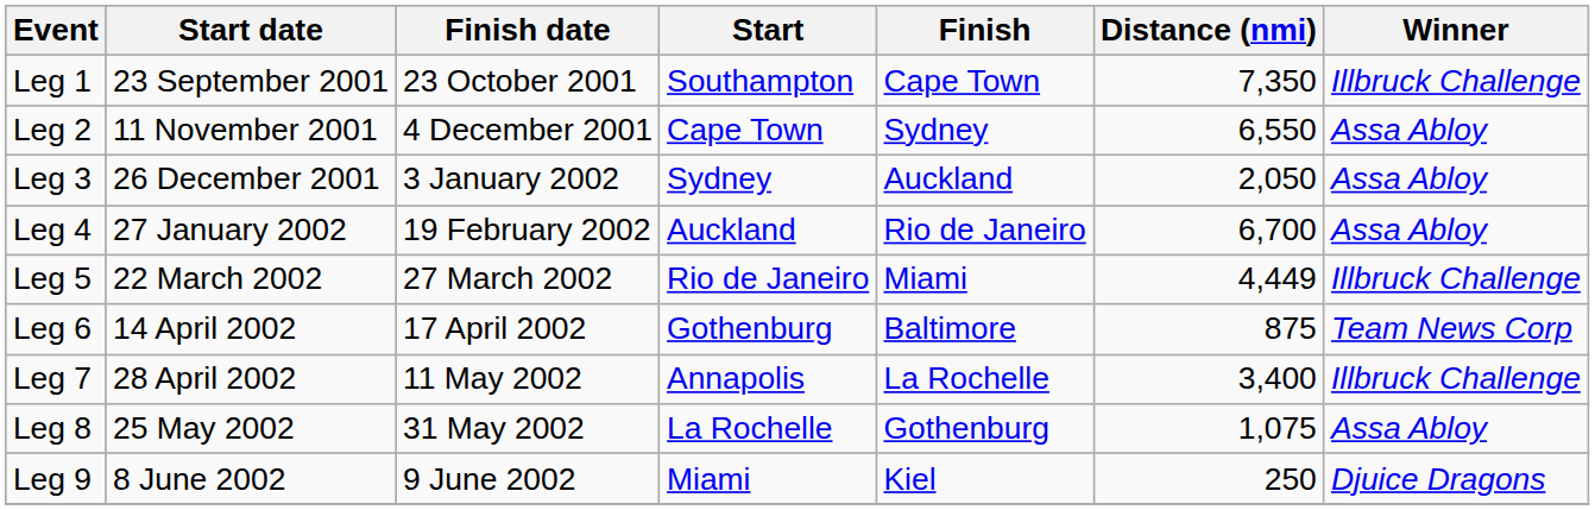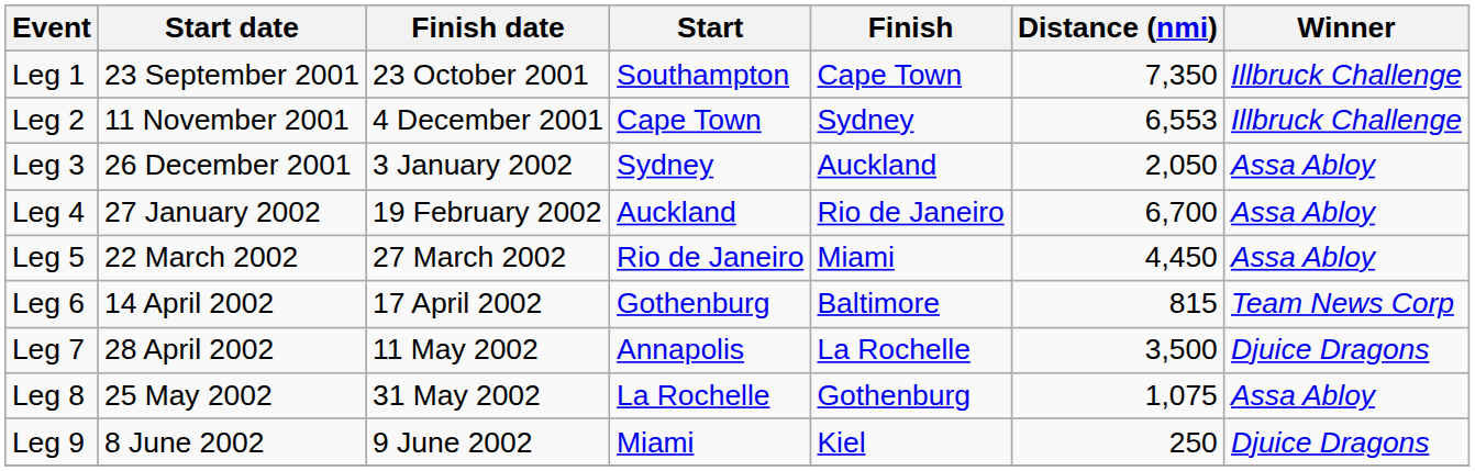 <table class="wikitable">
 <tr>
 <th>Event</th>
 <th>Start date</th>
 <th>Finish date</th>
 <th>Start</th>
 <th>Finish</th>
 <th>Distance (<a href='#'>nmi</a>)</th>
 <th>Winner</th>
 </tr>
 <tr>
 <td>Leg 1</td>
 <td>23 September 2001</td>
 <td>23 October 2001</td>
 <td> <a href='#'>Southampton</a></td>
 <td> <a href='#'>Cape Town</a></td>
 <td align=right>7,350</td>
 <td><em><a href='#'>Illbruck Challenge</a></em></td>
 </tr>
 <tr>
 <td>Leg 2</td>
 <td>11 November 2001</td>
 <td>4 December 2001</td>
 <td> <a href='#'>Cape Town</a></td>
 <td> <a href='#'>Sydney</a></td>
-<td align=right>6,550</td>
-<td><em><a href='#'>Assa Abloy</a></em></td>
+<td align=right>6,553</td>
+<td><em><a href='#'>Illbruck Challenge</a></em></td>
 </tr>
 <tr>
 <td>Leg 3</td>
 <td>26 December 2001</td>
 <td>3 January 2002</td>
 <td> <a href='#'>Sydney</a></td>
 <td> <a href='#'>Auckland</a></td>
 <td align=right>2,050</td>
 <td><em><a href='#'>Assa Abloy</a></em></td>
 </tr>
 <tr>
 <td>Leg 4</td>
 <td>27 January 2002</td>
 <td>19 February 2002</td>
 <td> <a href='#'>Auckland</a></td>
 <td> <a href='#'>Rio de Janeiro</a></td>
 <td align=right>6,700</td>
 <td><em><a href='#'>Assa Abloy</a></em></td>
 </tr>
 <tr>
 <td>Leg 5</td>
 <td>22 March 2002</td>
 <td>27 March 2002</td>
 <td> <a href='#'>Rio de Janeiro</a></td>
 <td> <a href='#'>Miami</a></td>
-<td align=right>4,449</td>
-<td><em><a href='#'>Illbruck Challenge</a></em></td>
+<td align=right>4,450</td>
+<td><em><a href='#'>Assa Abloy</a></em></td>
 </tr>
 <tr>
 <td>Leg 6</td>
 <td>14 April 2002</td>
 <td>17 April 2002</td>
 <td> <a href='#'>Gothenburg</a></td>
 <td> <a href='#'>Baltimore</a></td>
-<td align=right>875</td>
+<td align=right>815</td>
 <td><em><a href='#'>Team News Corp</a></em></td>
 </tr>
 <tr>
 <td>Leg 7</td>
 <td>28 April 2002</td>
 <td>11 May 2002</td>
 <td> <a href='#'>Annapolis</a></td>
 <td> <a href='#'>La Rochelle</a></td>
-<td align=right>3,400</td>
-<td><em><a href='#'>Illbruck Challenge</a></em></td>
+<td align=right>3,500</td>
+<td><em><a href='#'>Djuice Dragons</a></em></td>
 </tr>
 <tr>
 <td>Leg 8</td>
 <td>25 May 2002</td>
 <td>31 May 2002</td>
 <td> <a href='#'>La Rochelle</a></td>
 <td> <a href='#'>Gothenburg</a></td>
 <td align=right>1,075</td>
 <td><em><a href='#'>Assa Abloy</a></em></td>
 </tr>
 <tr>
 <td>Leg 9</td>
 <td>8 June 2002</td>
 <td>9 June 2002</td>
 <td> <a href='#'>Miami</a></td>
 <td> <a href='#'>Kiel</a></td>
 <td align=right>250</td>
 <td><em><a href='#'>Djuice Dragons</a></em></td>
 </tr>
 <tr>
 </tr>
 </table>
